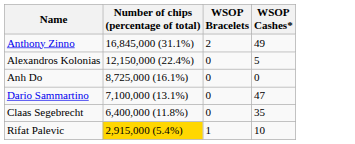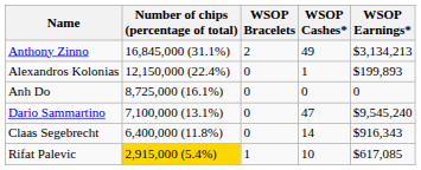 <table class="wikitable sortable">
 <tr>
 <th>Name</th>
 <th>Number of chips<br>(percentage of total)</th>
 <th>WSOP<br>Bracelets</th>
 <th>WSOP<br>Cashes*</th>
+<th>WSOP<br>Earnings*</th>
 </tr>
 <tr>
 <td> <a href='#'>Anthony Zinno</a></td>
 <td>16,845,000 (31.1%)</td>
 <td>2</td>
 <td>49</td>
+<td>$3,134,213</td>
 </tr>
 <tr>
 <td> Alexandros Kolonias</td>
 <td>12,150,000 (22.4%)</td>
 <td>0</td>
-<td>5</td>
+<td>1</td>
+<td>$199,893</td>
 </tr>
 <tr>
 <td> Anh Do</td>
 <td>8,725,000 (16.1%)</td>
+<td>0</td>
 <td>0</td>
 <td>0</td>
 </tr>
 <tr>
 <td> <a href='#'>Dario Sammartino</a></td>
 <td>7,100,000 (13.1%)</td>
 <td>0</td>
 <td>47</td>
+<td>$9,545,240</td>
 </tr>
 <tr>
 <td> Claas Segebrecht</td>
 <td>6,400,000 (11.8%)</td>
 <td>0</td>
-<td>35</td>
+<td>14</td>
+<td>$916,343</td>
 </tr>
 <tr>
 <td> Rifat Palevic</td>
 <td style="background: gold;">2,915,000 (5.4%)</td>
 <td>1</td>
 <td>10</td>
+<td>$617,085</td>
 </tr>
 </table>
